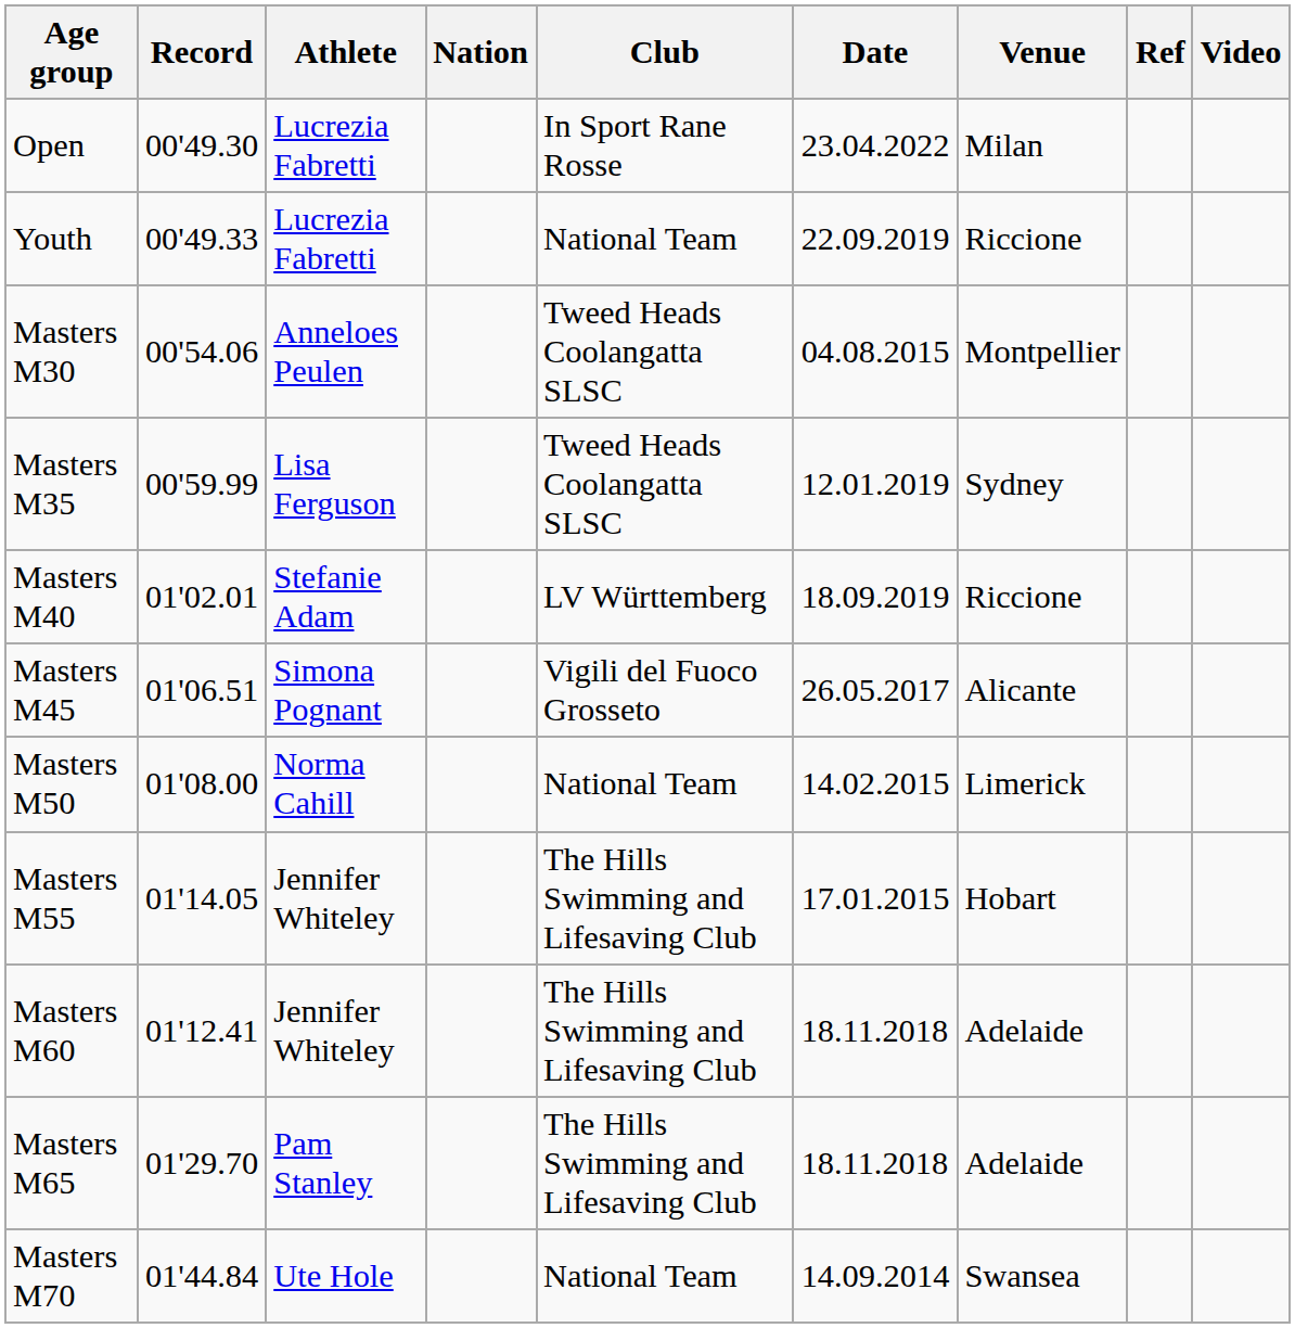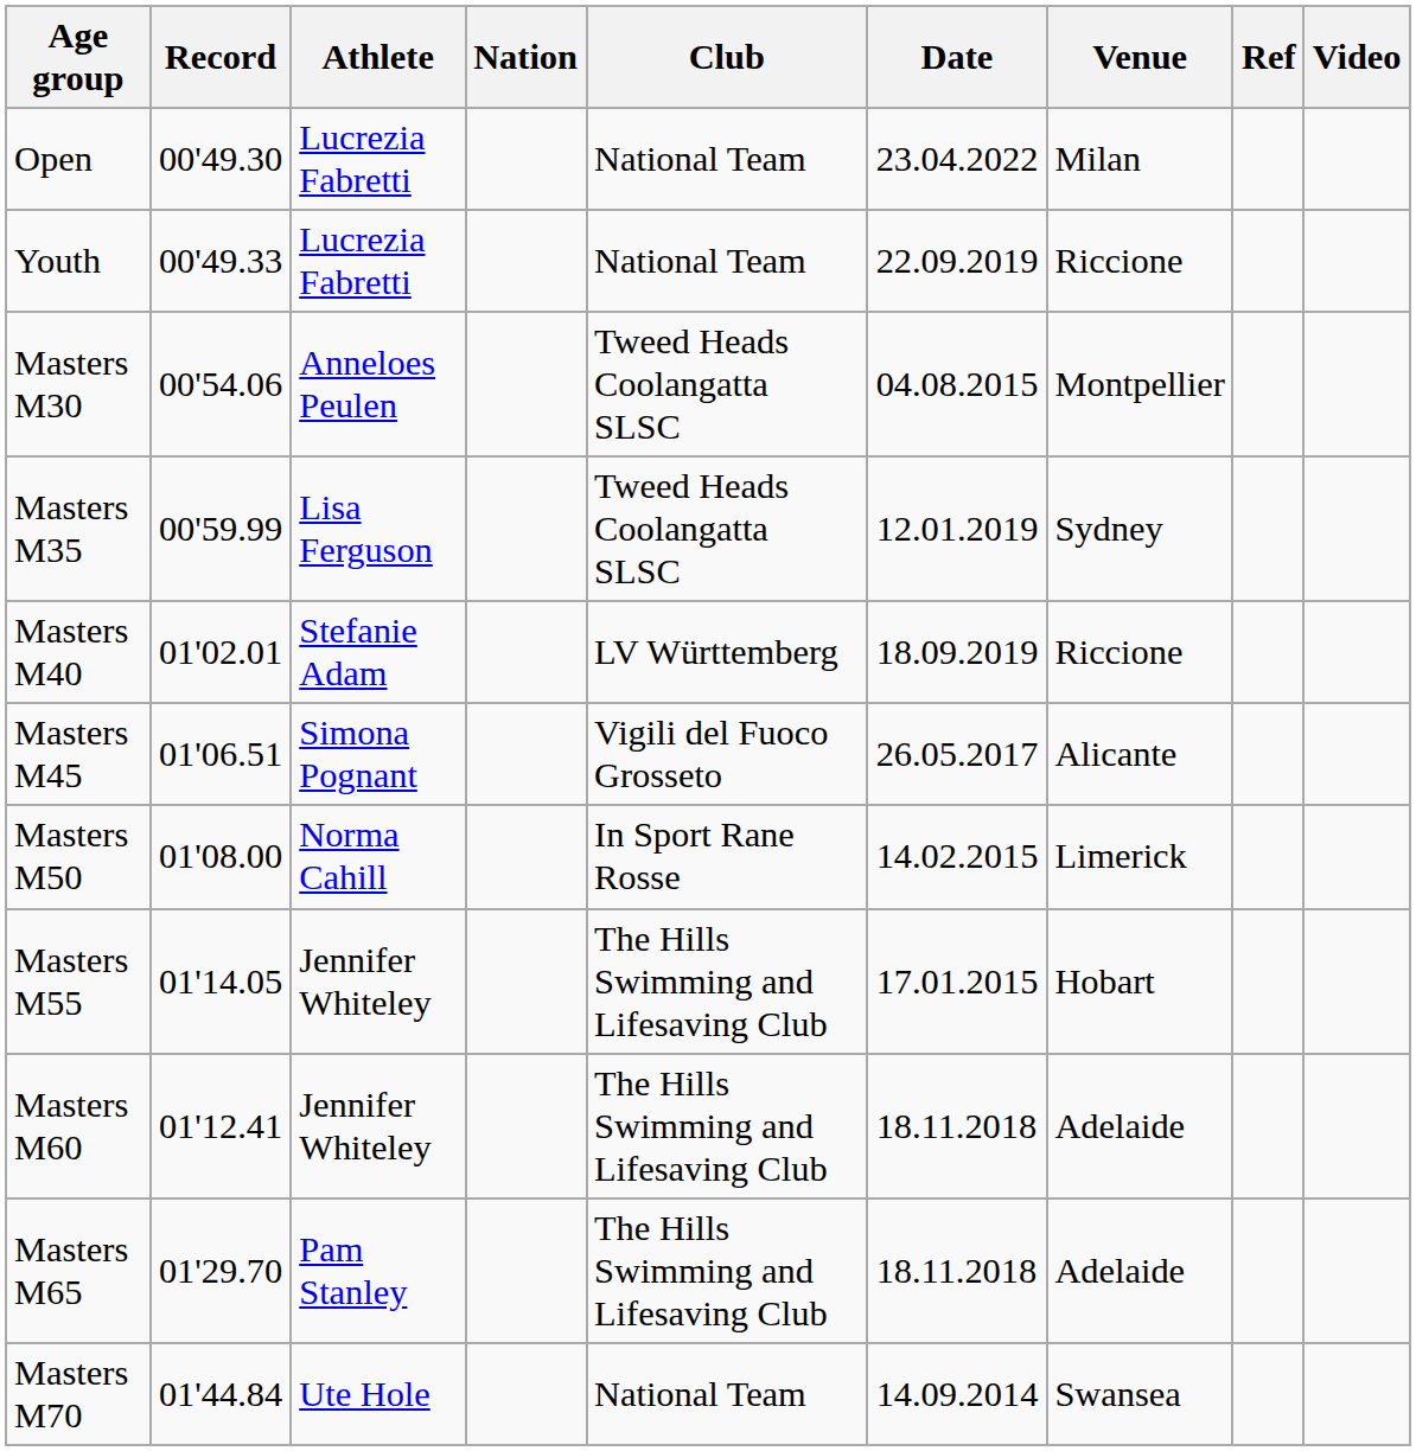 <table class="wikitable" style="font-size:95%; width: 95%;">
 <tr>
 <th>Age group</th>
 <th>Record</th>
 <th>Athlete</th>
 <th>Nation</th>
 <th>Club</th>
 <th>Date</th>
 <th>Venue</th>
 <th>Ref</th>
 <th>Video</th>
 </tr>
 <tr>
 <td>Open</td>
 <td>00'49.30</td>
 <td><a href='#'>Lucrezia Fabretti</a></td>
 <td></td>
-<td>In Sport Rane Rosse</td>
+<td>National Team</td>
 <td>23.04.2022</td>
 <td>Milan</td>
 <td></td>
 <td></td>
 </tr>
 <tr>
 <td>Youth</td>
 <td>00'49.33</td>
 <td><a href='#'>Lucrezia Fabretti</a></td>
 <td></td>
 <td>National Team</td>
 <td>22.09.2019</td>
 <td>Riccione</td>
 <td></td>
 <td></td>
 </tr>
 <tr>
 <td>Masters M30</td>
 <td>00'54.06</td>
 <td><a href='#'>Anneloes Peulen</a></td>
 <td></td>
 <td>Tweed Heads Coolangatta SLSC</td>
 <td>04.08.2015</td>
 <td>Montpellier</td>
 <td></td>
 <td></td>
 </tr>
 <tr>
 <td>Masters M35</td>
 <td>00'59.99</td>
 <td><a href='#'>Lisa Ferguson</a></td>
 <td></td>
 <td>Tweed Heads Coolangatta SLSC</td>
 <td>12.01.2019</td>
 <td>Sydney</td>
 <td></td>
 <td></td>
 </tr>
 <tr>
 <td>Masters M40</td>
 <td>01'02.01</td>
 <td><a href='#'>Stefanie Adam</a></td>
 <td></td>
 <td>LV Württemberg</td>
 <td>18.09.2019</td>
 <td>Riccione</td>
 <td></td>
 <td></td>
 </tr>
 <tr>
 <td>Masters M45</td>
 <td>01'06.51</td>
 <td><a href='#'>Simona Pognant</a></td>
 <td></td>
 <td>Vigili del Fuoco Grosseto</td>
 <td>26.05.2017</td>
 <td>Alicante</td>
 <td></td>
 <td></td>
 </tr>
 <tr>
 <td>Masters M50</td>
 <td>01'08.00</td>
 <td><a href='#'>Norma Cahill</a></td>
 <td></td>
-<td>National Team</td>
+<td>In Sport Rane Rosse</td>
 <td>14.02.2015</td>
 <td>Limerick</td>
 <td></td>
 <td></td>
 </tr>
 <tr>
 <td>Masters M55</td>
 <td>01'14.05</td>
 <td>Jennifer Whiteley</td>
 <td></td>
 <td>The Hills Swimming and Lifesaving Club</td>
 <td>17.01.2015</td>
 <td>Hobart</td>
 <td></td>
 <td></td>
 </tr>
 <tr>
 <td>Masters M60</td>
 <td>01'12.41</td>
 <td>Jennifer Whiteley</td>
 <td></td>
 <td>The Hills Swimming and Lifesaving Club</td>
 <td>18.11.2018</td>
 <td>Adelaide</td>
 <td></td>
 <td></td>
 </tr>
 <tr>
 <td>Masters M65</td>
 <td>01'29.70</td>
 <td><a href='#'>Pam Stanley</a></td>
 <td></td>
 <td>The Hills Swimming and Lifesaving Club</td>
 <td>18.11.2018</td>
 <td>Adelaide</td>
 <td></td>
 <td></td>
 </tr>
 <tr>
 <td>Masters M70</td>
 <td>01'44.84</td>
 <td><a href='#'>Ute Hole</a></td>
 <td></td>
 <td>National Team</td>
 <td>14.09.2014</td>
 <td>Swansea</td>
 <td></td>
 <td></td>
 </tr>
 <tr>
 </tr>
 <tr style="background:#f0f0f0;">
 </tr>
 </table>
